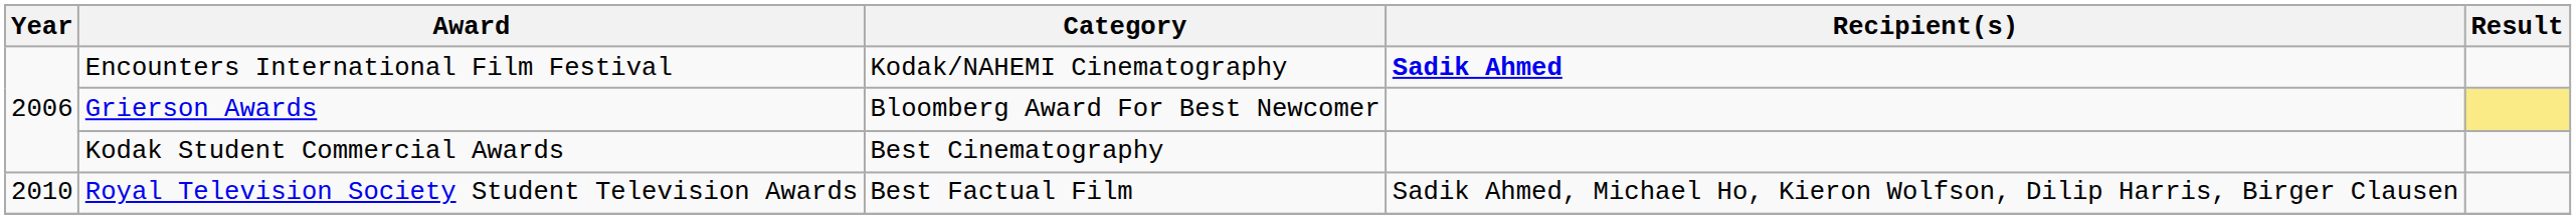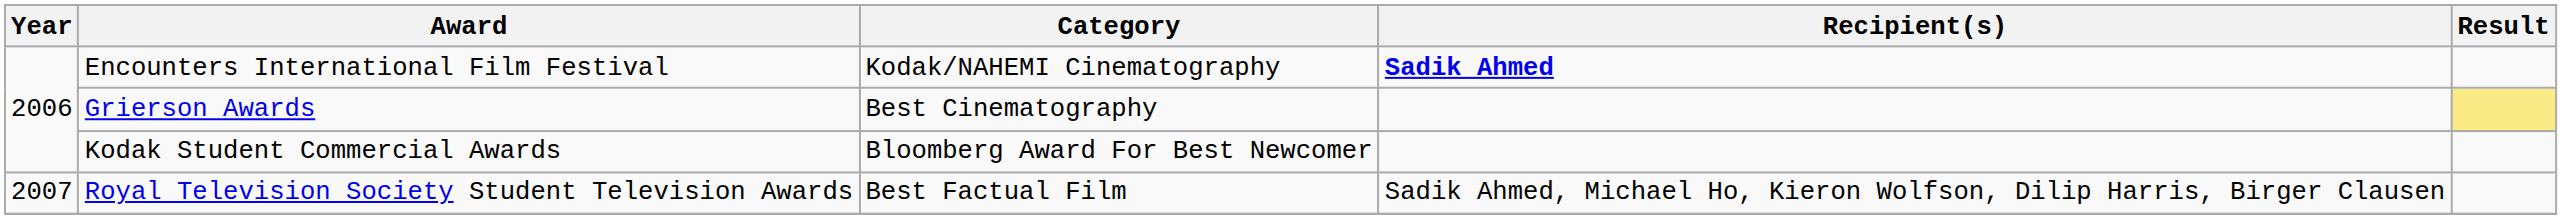 <table class="wikitable sortable">
 <tr>
 <th>Year</th>
 <th>Award</th>
 <th>Category</th>
 <th>Recipient(s)</th>
 <th>Result</th>
 </tr>
 <tr>
 <td rowspan="3">2006</td>
 <td>Encounters International Film Festival</td>
 <td>Kodak/NAHEMI Cinematography</td>
 <td><strong><a href='#'>Sadik Ahmed</a></strong></td>
 <td></td>
 </tr>
 <tr>
 <td><a href='#'>Grierson Awards</a></td>
-<td>Bloomberg Award For Best Newcomer</td>
+<td>Best Cinematography</td>
 <td></td>
 <td style= "background:#faeb86"></td>
 </tr>
 <tr>
 <td>Kodak Student Commercial Awards</td>
-<td>Best Cinematography</td>
+<td>Bloomberg Award For Best Newcomer</td>
 <td></td>
 <td></td>
 </tr>
 <tr>
-<td rowspan="1">2010</td>
+<td rowspan="1">2007</td>
 <td><a href='#'>Royal Television Society</a> Student Television Awards</td>
 <td>Best Factual Film</td>
 <td>Sadik Ahmed, Michael Ho, Kieron Wolfson, Dilip Harris, Birger Clausen</td>
 <td></td>
 </tr>
 <tr>
 </tr>
 </table>
